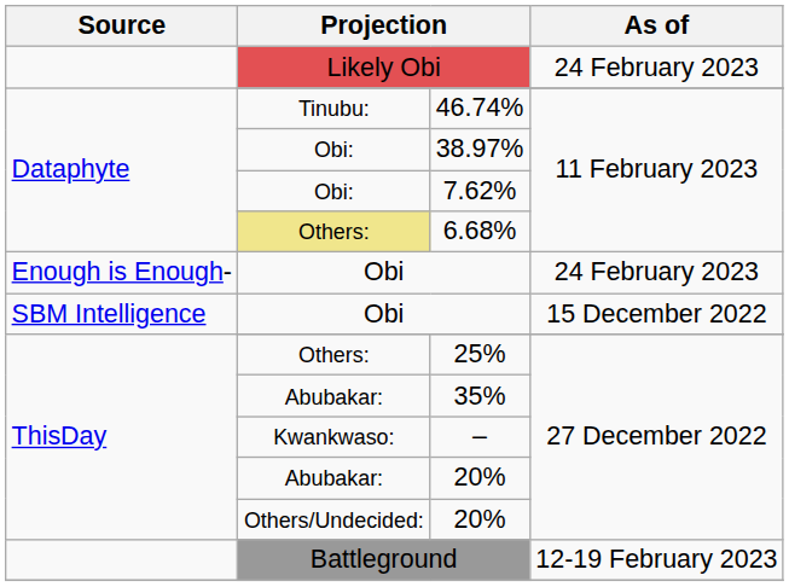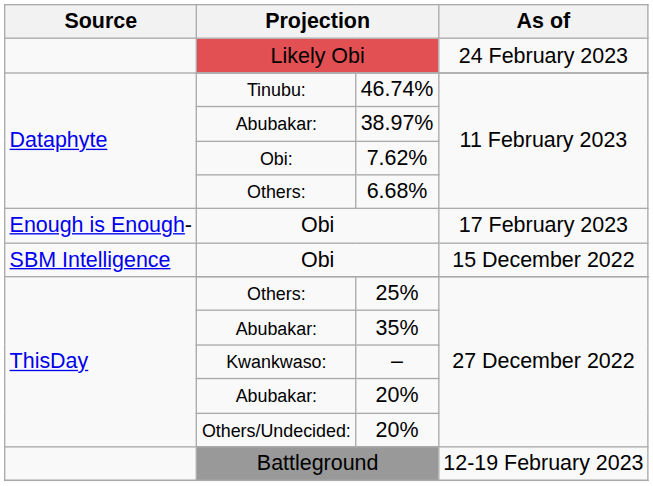 <table class="wikitable" style="text-align:center">
 <tr>
 <th>Source</th>
 <th colspan=2>Projection</th>
 <th>As of</th>
 </tr>
 <tr>
 <td align="left"></td>
 <td colspan=2 bgcolor=#e35053>Likely Obi</td>
 <td>24 February 2023</td>
 </tr>
 <tr>
 <td rowspan=5 align="left"><a href='#'>Dataphyte</a></td>
 </tr>
 <tr>
 <td><small>Tinubu:</small></td>
 <td>46.74%</td>
 <td rowspan=4>11 February 2023</td>
 </tr>
 <tr>
-<td><small>Obi:</small></td>
+<td><small>Abubakar:</small></td>
 <td>38.97%</td>
 </tr>
 <tr>
 <td><small>Obi:</small></td>
 <td>7.62%</td>
 </tr>
 <tr>
-<td style="background: khaki;"><small>Others:</small></td>
+<td><small>Others:</small></td>
 <td>6.68%</td>
 </tr>
 <tr>
 <td align="left"><a href='#'>Enough is Enough</a>-<br></td>
 <td colspan=2 >Obi</td>
-<td>24 February 2023</td>
+<td>17 February 2023</td>
 </tr>
 <tr>
 <td align="left"><a href='#'>SBM Intelligence</a></td>
 <td colspan=2 >Obi</td>
 <td>15 December 2022</td>
 </tr>
 <tr>
 <td rowspan=6 align="left"><a href='#'>ThisDay</a></td>
 </tr>
 <tr>
 <td><small>Others:</small></td>
 <td>25%</td>
 <td rowspan=5>27 December 2022</td>
 </tr>
 <tr>
 <td><small>Abubakar:</small></td>
 <td>35%</td>
 </tr>
 <tr>
 <td><small>Kwankwaso:</small></td>
 <td>–</td>
 </tr>
 <tr>
 <td><small>Abubakar:</small></td>
 <td>20%</td>
 </tr>
 <tr>
 <td><small>Others/Undecided:</small></td>
 <td>20%</td>
 </tr>
 <tr>
 <td align="left"></td>
 <td colspan=2 bgcolor=#999999>Battleground</td>
 <td>12-19 February 2023</td>
 </tr>
 <tr>
 </tr>
 </table>
